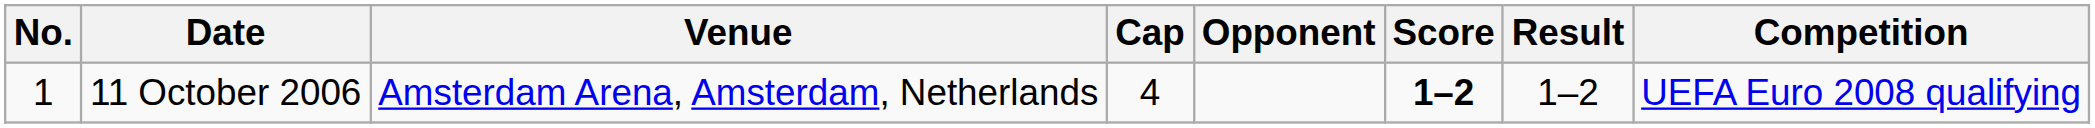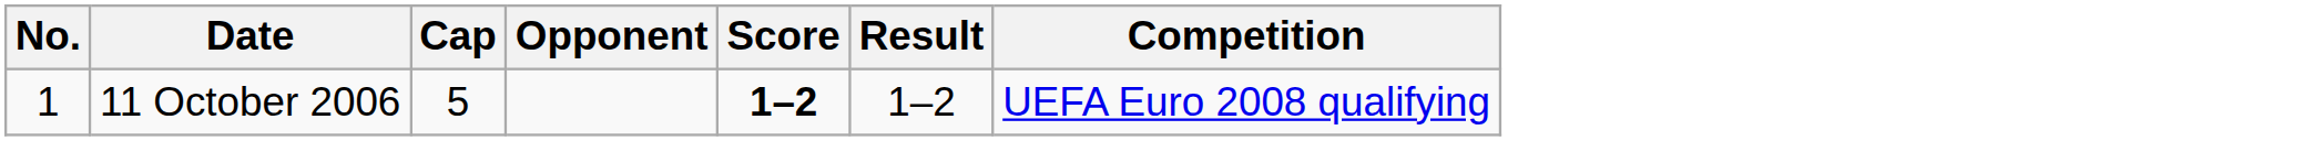 <table class="wikitable sortable">
 <tr>
 <th scope="col">No.</th>
 <th scope="col" data-sort-type="date">Date</th>
-<th scope="col">Venue</th>
 <th scope="col">Cap</th>
 <th scope="col">Opponent</th>
 <th scope="col">Score</th>
 <th scope="col">Result</th>
 <th scope="col">Competition</th>
 </tr>
 <tr>
 <td style="text-align:center">1</td>
 <td>11 October 2006</td>
-<td><a href='#'>Amsterdam Arena</a>, <a href='#'>Amsterdam</a>, Netherlands</td>
-<td style="text-align:center">4</td>
+<td style="text-align:center">5</td>
 <td></td>
 <td style="text-align:center"><strong>1–2</strong></td>
 <td style="text-align:center">1–2</td>
 <td><a href='#'>UEFA Euro 2008 qualifying</a></td>
 </tr>
 </table>
